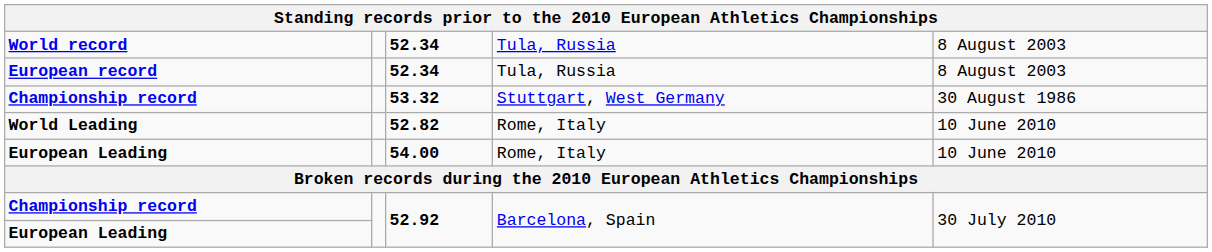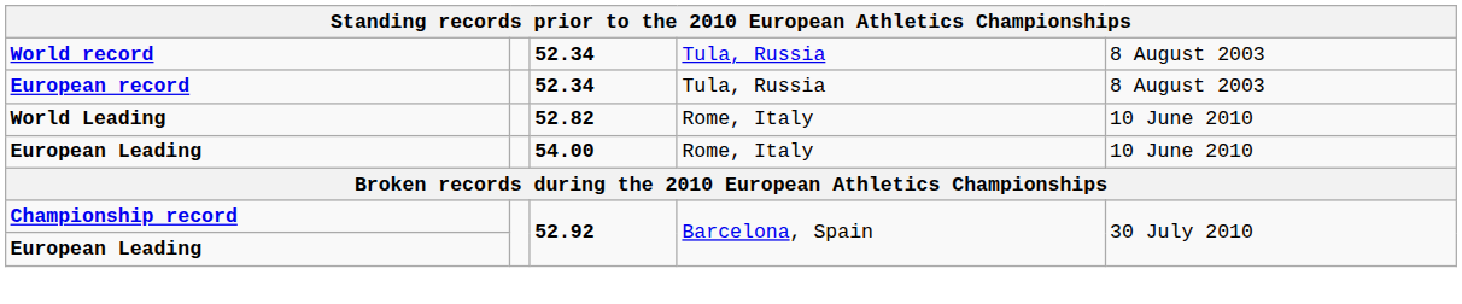 <table class="wikitable" width=75%>
 <tr>
 <th colspan="5">Standing records prior to the 2010 European Athletics Championships</th>
 </tr>
 <tr>
 <td><strong><a href='#'>World record</a></strong></td>
 <td></td>
 <td><strong>52.34</strong></td>
 <td><a href='#'>Tula, Russia</a></td>
 <td>8 August 2003</td>
 </tr>
 <tr>
 <td><strong><a href='#'>European record</a></strong></td>
 <td></td>
 <td><strong>52.34</strong></td>
 <td>Tula, Russia</td>
 <td>8 August 2003</td>
-</tr>
-<tr>
-<td><strong><a href='#'>Championship record</a></strong></td>
-<td></td>
-<td><strong>53.32</strong></td>
-<td><a href='#'>Stuttgart</a>, <a href='#'>West Germany</a></td>
-<td>30 August 1986</td>
 </tr>
 <tr>
 <td><strong>World Leading</strong></td>
 <td></td>
 <td><strong>52.82</strong></td>
 <td>Rome, Italy</td>
 <td>10 June 2010</td>
 </tr>
 <tr>
 <td><strong>European Leading</strong></td>
 <td></td>
 <td><strong>54.00</strong></td>
 <td>Rome, Italy</td>
 <td>10 June 2010</td>
 </tr>
 <tr>
 <th colspan="5">Broken records during the 2010 European Athletics Championships</th>
 </tr>
 <tr>
 <td><strong><a href='#'>Championship record</a></strong></td>
 <td rowspan="2"></td>
 <td rowspan="2"><strong>52.92</strong></td>
 <td rowspan="2"><a href='#'>Barcelona</a>, Spain</td>
 <td rowspan="2">30 July 2010</td>
 </tr>
 <tr>
 <td><strong>European Leading</strong></td>
 </tr>
 </table>
